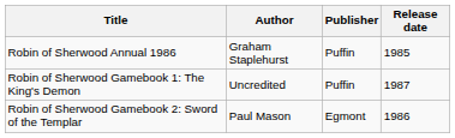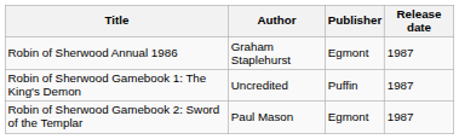 <table class="wikitable">
 <tr>
 <th>Title</th>
 <th>Author</th>
 <th>Publisher</th>
 <th>Release date</th>
 </tr>
 <tr>
 <td>Robin of Sherwood Annual 1986</td>
 <td>Graham Staplehurst</td>
-<td>Puffin</td>
-<td>1985</td>
+<td>Egmont</td>
+<td>1987</td>
 </tr>
 <tr>
 <td>Robin of Sherwood Gamebook 1: The King's Demon</td>
 <td>Uncredited</td>
 <td>Puffin</td>
 <td>1987</td>
 </tr>
 <tr>
 <td>Robin of Sherwood Gamebook 2: Sword of the Templar</td>
 <td>Paul Mason</td>
 <td>Egmont</td>
-<td>1986</td>
+<td>1987</td>
 </tr>
 </table>
